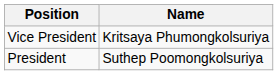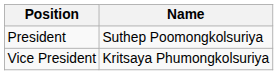 <table class="wikitable">
 <tr>
 <th>Position</th>
 <th>Name</th>
 </tr>
 <tr>
+<td>President</td>
+<td> Suthep Poomongkolsuriya</td>
+</tr>
+<tr>
 <td>Vice President</td>
 <td> Kritsaya Phumongkolsuriya</td>
 </tr>
-<tr>
-<td>President</td>
-<td> Suthep Poomongkolsuriya</td>
-</tr>
 </table>
